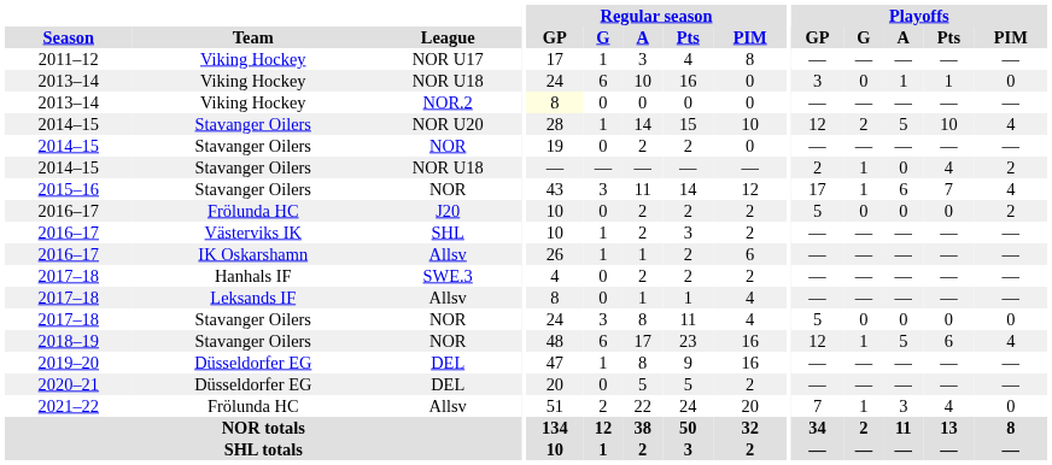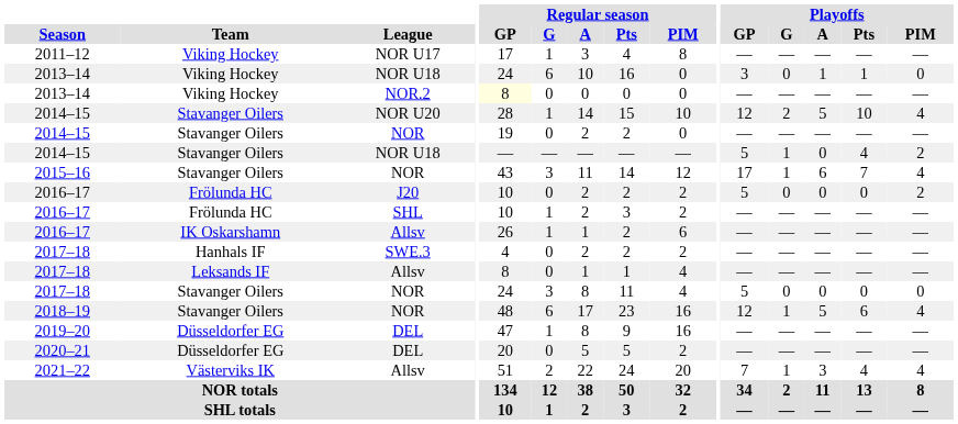 <table border="0" cellpadding="1" cellspacing="0" style="text-align:center; width:60em">
 <tr bgcolor="#e0e0e0">
 <th colspan="3" bgcolor="#ffffff"></th>
 <th rowspan="99" bgcolor="#ffffff"></th>
 <th colspan="5"><a href='#'>Regular season</a></th>
 <th rowspan="99" bgcolor="#ffffff"></th>
 <th colspan="5"><a href='#'>Playoffs</a></th>
 </tr>
 <tr bgcolor="#e0e0e0">
 <th><a href='#'>Season</a></th>
 <th>Team</th>
 <th>League</th>
 <th>GP</th>
 <th><a href='#'>G</a></th>
 <th><a href='#'>A</a></th>
 <th><a href='#'>Pts</a></th>
 <th><a href='#'>PIM</a></th>
 <th>GP</th>
 <th>G</th>
 <th>A</th>
 <th>Pts</th>
 <th>PIM</th>
 </tr>
 <tr>
 <td>2011–12</td>
 <td><a href='#'>Viking Hockey</a></td>
 <td>NOR U17</td>
 <td>17</td>
 <td>1</td>
 <td>3</td>
 <td>4</td>
 <td>8</td>
 <td>—</td>
 <td>—</td>
 <td>—</td>
 <td>—</td>
 <td>—</td>
 </tr>
 <tr bgcolor="#f0f0f0">
 <td>2013–14</td>
 <td>Viking Hockey</td>
 <td>NOR U18</td>
 <td>24</td>
 <td>6</td>
 <td>10</td>
 <td>16</td>
 <td>0</td>
 <td>3</td>
 <td>0</td>
 <td>1</td>
 <td>1</td>
 <td>0</td>
 </tr>
 <tr>
 <td>2013–14</td>
 <td>Viking Hockey</td>
 <td><a href='#'>NOR.2</a></td>
 <td style="background: lightyellow;">8</td>
 <td>0</td>
 <td>0</td>
 <td>0</td>
 <td>0</td>
 <td>—</td>
 <td>—</td>
 <td>—</td>
 <td>—</td>
 <td>—</td>
 </tr>
 <tr bgcolor="#f0f0f0">
 <td>2014–15</td>
 <td><a href='#'>Stavanger Oilers</a></td>
 <td>NOR U20</td>
 <td>28</td>
 <td>1</td>
 <td>14</td>
 <td>15</td>
 <td>10</td>
 <td>12</td>
 <td>2</td>
 <td>5</td>
 <td>10</td>
 <td>4</td>
 </tr>
 <tr>
 <td><a href='#'>2014–15</a></td>
 <td>Stavanger Oilers</td>
 <td><a href='#'>NOR</a></td>
 <td>19</td>
 <td>0</td>
 <td>2</td>
 <td>2</td>
 <td>0</td>
 <td>—</td>
 <td>—</td>
 <td>—</td>
 <td>—</td>
 <td>—</td>
 </tr>
 <tr bgcolor="#f0f0f0">
 <td>2014–15</td>
 <td>Stavanger Oilers</td>
 <td>NOR U18</td>
 <td>—</td>
 <td>—</td>
 <td>—</td>
 <td>—</td>
 <td>—</td>
-<td>2</td>
+<td>5</td>
 <td>1</td>
 <td>0</td>
 <td>4</td>
 <td>2</td>
 </tr>
 <tr>
 <td><a href='#'>2015–16</a></td>
 <td>Stavanger Oilers</td>
 <td>NOR</td>
 <td>43</td>
 <td>3</td>
 <td>11</td>
 <td>14</td>
 <td>12</td>
 <td>17</td>
 <td>1</td>
 <td>6</td>
 <td>7</td>
 <td>4</td>
 </tr>
 <tr bgcolor="#f0f0f0">
 <td>2016–17</td>
 <td><a href='#'>Frölunda HC</a></td>
 <td><a href='#'>J20</a></td>
 <td>10</td>
 <td>0</td>
 <td>2</td>
 <td>2</td>
 <td>2</td>
 <td>5</td>
 <td>0</td>
 <td>0</td>
 <td>0</td>
 <td>2</td>
 </tr>
 <tr>
 <td><a href='#'>2016–17</a></td>
-<td><a href='#'>Västerviks IK</a></td>
+<td>Frölunda HC</td>
 <td><a href='#'>SHL</a></td>
 <td>10</td>
 <td>1</td>
 <td>2</td>
 <td>3</td>
 <td>2</td>
 <td>—</td>
 <td>—</td>
 <td>—</td>
 <td>—</td>
 <td>—</td>
 </tr>
 <tr bgcolor="#f0f0f0">
 <td><a href='#'>2016–17</a></td>
 <td><a href='#'>IK Oskarshamn</a></td>
 <td><a href='#'>Allsv</a></td>
 <td>26</td>
 <td>1</td>
 <td>1</td>
 <td>2</td>
 <td>6</td>
 <td>—</td>
 <td>—</td>
 <td>—</td>
 <td>—</td>
 <td>—</td>
 </tr>
 <tr>
 <td><a href='#'>2017–18</a></td>
 <td>Hanhals IF</td>
 <td><a href='#'>SWE.3</a></td>
 <td>4</td>
 <td>0</td>
 <td>2</td>
 <td>2</td>
 <td>2</td>
 <td>—</td>
 <td>—</td>
 <td>—</td>
 <td>—</td>
 <td>—</td>
 </tr>
 <tr bgcolor="#f0f0f0">
 <td><a href='#'>2017–18</a></td>
 <td><a href='#'>Leksands IF</a></td>
 <td>Allsv</td>
 <td>8</td>
 <td>0</td>
 <td>1</td>
 <td>1</td>
 <td>4</td>
 <td>—</td>
 <td>—</td>
 <td>—</td>
 <td>—</td>
 <td>—</td>
 </tr>
 <tr>
 <td><a href='#'>2017–18</a></td>
 <td>Stavanger Oilers</td>
 <td>NOR</td>
 <td>24</td>
 <td>3</td>
 <td>8</td>
 <td>11</td>
 <td>4</td>
 <td>5</td>
 <td>0</td>
 <td>0</td>
 <td>0</td>
 <td>0</td>
 </tr>
 <tr bgcolor="#f0f0f0">
 <td><a href='#'>2018–19</a></td>
 <td>Stavanger Oilers</td>
 <td>NOR</td>
 <td>48</td>
 <td>6</td>
 <td>17</td>
 <td>23</td>
 <td>16</td>
 <td>12</td>
 <td>1</td>
 <td>5</td>
 <td>6</td>
 <td>4</td>
 </tr>
 <tr>
 <td><a href='#'>2019–20</a></td>
 <td><a href='#'>Düsseldorfer EG</a></td>
 <td><a href='#'>DEL</a></td>
 <td>47</td>
 <td>1</td>
 <td>8</td>
 <td>9</td>
 <td>16</td>
 <td>—</td>
 <td>—</td>
 <td>—</td>
 <td>—</td>
 <td>—</td>
 </tr>
 <tr bgcolor="#f0f0f0">
 <td><a href='#'>2020–21</a></td>
 <td>Düsseldorfer EG</td>
 <td>DEL</td>
 <td>20</td>
 <td>0</td>
 <td>5</td>
 <td>5</td>
 <td>2</td>
 <td>—</td>
 <td>—</td>
 <td>—</td>
 <td>—</td>
 <td>—</td>
 </tr>
 <tr>
 <td><a href='#'>2021–22</a></td>
-<td>Frölunda HC</td>
+<td><a href='#'>Västerviks IK</a></td>
 <td>Allsv</td>
 <td>51</td>
 <td>2</td>
 <td>22</td>
 <td>24</td>
 <td>20</td>
 <td>7</td>
 <td>1</td>
 <td>3</td>
 <td>4</td>
-<td>0</td>
+<td>4</td>
 </tr>
 <tr bgcolor="#e0e0e0">
 <th colspan="3">NOR totals</th>
 <th>134</th>
 <th>12</th>
 <th>38</th>
 <th>50</th>
 <th>32</th>
 <th>34</th>
 <th>2</th>
 <th>11</th>
 <th>13</th>
 <th>8</th>
 </tr>
 <tr bgcolor="#e0e0e0">
 <th colspan="3">SHL totals</th>
 <th>10</th>
 <th>1</th>
 <th>2</th>
 <th>3</th>
 <th>2</th>
 <th>—</th>
 <th>—</th>
 <th>—</th>
 <th>—</th>
 <th>—</th>
 </tr>
 </table>
